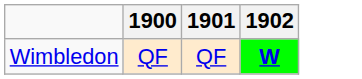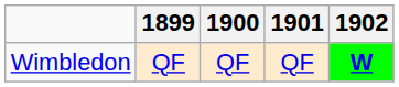 <table class=wikitable style=text-align:center;font-size:100%>
 <tr>
 <td></td>
+<th>1899</th>
 <th>1900</th>
 <th>1901</th>
 <th>1902</th>
 </tr>
 <tr>
 <td align=left><a href='#'>Wimbledon</a></td>
 <td bgcolor=#ffebcd><a href='#'>QF</a></td>
 <td bgcolor=#ffebcd><a href='#'>QF</a></td>
+<td bgcolor=#ffebcd><a href='#'>QF</a></td>
 <td bgcolor=lime><a href='#'><strong>W</strong></a></td>
 </tr>
 </table>
